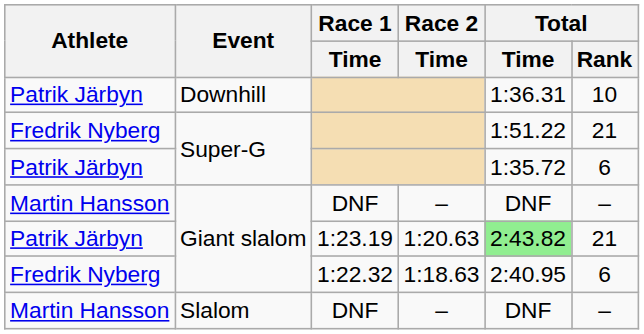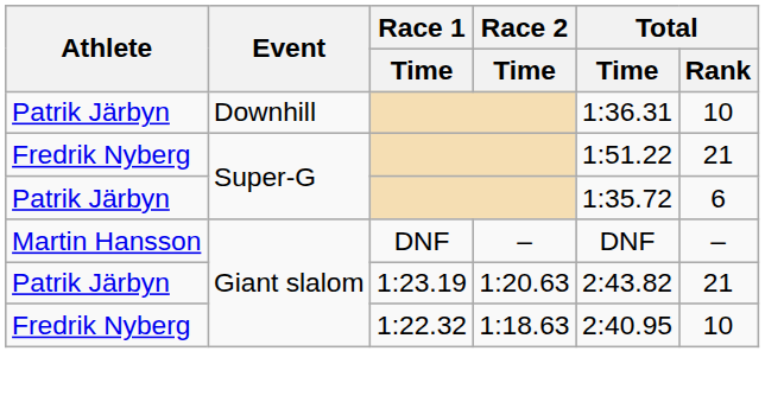 <table class="wikitable" style="font-size:90%">
 <tr>
 <th rowspan="2">Athlete</th>
 <th rowspan="2">Event</th>
 <th>Race 1</th>
 <th>Race 2</th>
 <th colspan="2">Total</th>
 </tr>
 <tr>
 <th>Time</th>
 <th>Time</th>
 <th>Time</th>
 <th>Rank</th>
 </tr>
 <tr>
 <td><a href='#'>Patrik Järbyn</a></td>
 <td>Downhill</td>
 <td colspan="2" bgcolor="wheat"></td>
 <td align="center">1:36.31</td>
 <td align="center">10</td>
 </tr>
 <tr>
 <td><a href='#'>Fredrik Nyberg</a></td>
 <td rowspan="2">Super-G</td>
 <td colspan="2" bgcolor="wheat"></td>
 <td align="center">1:51.22</td>
 <td align="center">21</td>
 </tr>
 <tr>
 <td><a href='#'>Patrik Järbyn</a></td>
 <td colspan="2" bgcolor="wheat"></td>
 <td align="center">1:35.72</td>
 <td align="center">6</td>
 </tr>
 <tr>
 <td><a href='#'>Martin Hansson</a></td>
 <td rowspan="3">Giant slalom</td>
 <td align="center">DNF</td>
 <td align="center">–</td>
 <td align="center">DNF</td>
 <td align="center">–</td>
 </tr>
 <tr>
 <td><a href='#'>Patrik Järbyn</a></td>
 <td align="center">1:23.19</td>
 <td align="center">1:20.63</td>
-<td align="center" style="background: lightgreen;">2:43.82</td>
+<td align="center">2:43.82</td>
 <td align="center">21</td>
 </tr>
 <tr>
 <td><a href='#'>Fredrik Nyberg</a></td>
 <td align="center">1:22.32</td>
 <td align="center">1:18.63</td>
 <td align="center">2:40.95</td>
-<td align="center">6</td>
-</tr>
-<tr>
-<td><a href='#'>Martin Hansson</a></td>
-<td>Slalom</td>
-<td align="center">DNF</td>
-<td align="center">–</td>
-<td align="center">DNF</td>
-<td align="center">–</td>
+<td align="center">10</td>
 </tr>
 </table>
